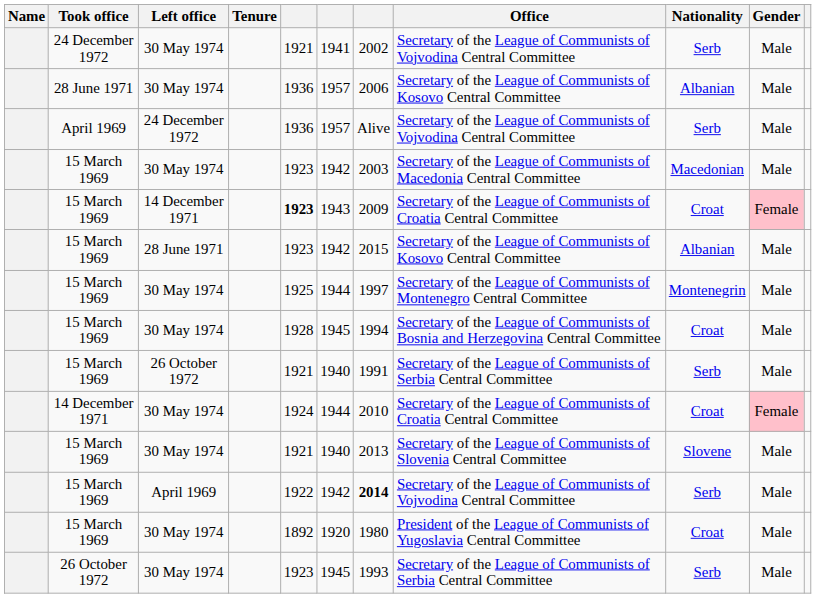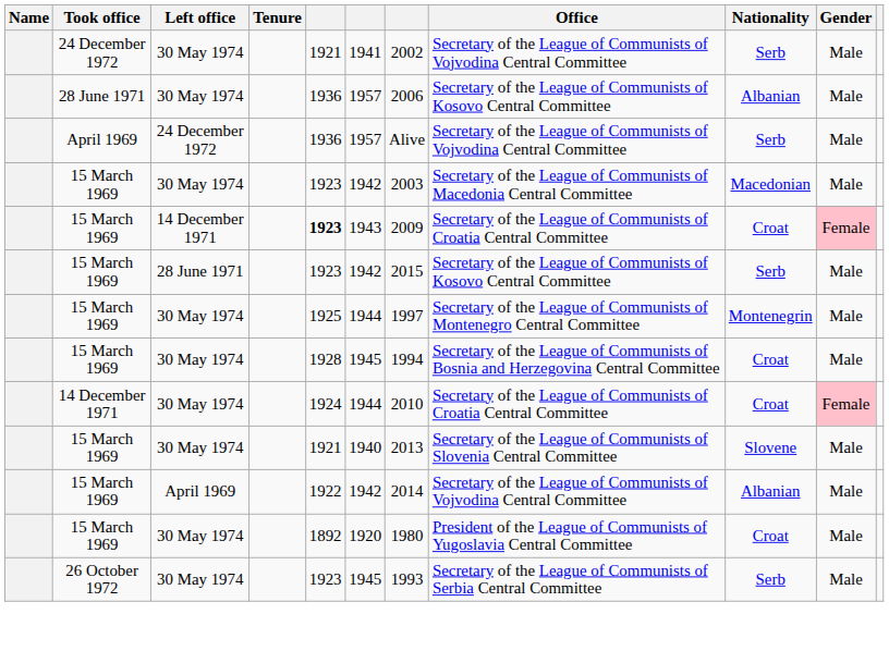 <table class="wikitable sortable" style=text-align:center>
 <tr>
 <th scope="col">Name</th>
 <th scope="col">Took office</th>
 <th scope="col">Left office</th>
 <th scope="col">Tenure</th>
 <th scope="col"></th>
 <th scope="col"></th>
 <th scope="col"></th>
 <th scope="col">Office</th>
 <th scope="col">Nationality</th>
 <th scope="col">Gender</th>
 <th scope="col" class="unsortable"></th>
 </tr>
 <tr>
 <th align="center" scope="row" style="font-weight:normal;"></th>
 <td>24 December 1972</td>
 <td>30 May 1974</td>
 <td></td>
 <td>1921</td>
 <td>1941</td>
 <td>2002</td>
 <td align="left"><a href='#'>Secretary</a>  of the <a href='#'>League of Communists of Vojvodina</a> Central Committee</td>
 <td><a href='#'>Serb</a></td>
 <td>Male</td>
 <td></td>
 </tr>
 <tr>
 <th align="center" scope="row" style="font-weight:normal;"></th>
 <td>28 June 1971</td>
 <td>30 May 1974</td>
 <td></td>
 <td>1936</td>
 <td>1957</td>
 <td>2006</td>
 <td align="left"><a href='#'>Secretary</a>  of the <a href='#'>League of Communists of Kosovo</a> Central Committee</td>
 <td><a href='#'>Albanian</a></td>
 <td>Male</td>
 <td></td>
 </tr>
 <tr>
 <th align="center" scope="row" style="font-weight:normal;"></th>
 <td>April 1969</td>
 <td>24 December 1972</td>
 <td></td>
 <td>1936</td>
 <td>1957</td>
 <td>Alive</td>
 <td align="left"><a href='#'>Secretary</a>  of the <a href='#'>League of Communists of Vojvodina</a> Central Committee</td>
 <td><a href='#'>Serb</a></td>
 <td>Male</td>
 <td></td>
 </tr>
 <tr>
 <th align="center" scope="row" style="font-weight:normal;"></th>
 <td>15 March 1969</td>
 <td>30 May 1974</td>
 <td></td>
 <td>1923</td>
 <td>1942</td>
 <td>2003</td>
 <td align="left"><a href='#'>Secretary</a>  of the <a href='#'>League of Communists of Macedonia</a> Central Committee</td>
 <td><a href='#'>Macedonian</a></td>
 <td>Male</td>
 <td></td>
 </tr>
 <tr>
 <th align="center" scope="row" style="font-weight:normal;"></th>
 <td>15 March 1969</td>
 <td>14 December 1971</td>
 <td></td>
 <td><strong>1923</strong></td>
 <td>1943</td>
 <td>2009</td>
 <td align="left"><a href='#'>Secretary</a>  of the <a href='#'>League of Communists of Croatia</a> Central Committee</td>
 <td><a href='#'>Croat</a></td>
 <td style="background: Pink">Female</td>
 <td></td>
 </tr>
 <tr>
 <th align="center" scope="row" style="font-weight:normal;"></th>
 <td>15 March 1969</td>
 <td>28 June 1971</td>
 <td></td>
 <td>1923</td>
 <td>1942</td>
 <td>2015</td>
 <td align="left"><a href='#'>Secretary</a>  of the <a href='#'>League of Communists of Kosovo</a> Central Committee</td>
-<td><a href='#'>Albanian</a></td>
+<td><a href='#'>Serb</a></td>
 <td>Male</td>
 <td></td>
 </tr>
 <tr>
 <th align="center" scope="row" style="font-weight:normal;"></th>
 <td>15 March 1969</td>
 <td>30 May 1974</td>
 <td></td>
 <td>1925</td>
 <td>1944</td>
 <td>1997</td>
 <td align="left"><a href='#'>Secretary</a>  of the <a href='#'>League of Communists of Montenegro</a> Central Committee</td>
 <td><a href='#'>Montenegrin</a></td>
 <td>Male</td>
 <td></td>
 </tr>
 <tr>
 <th align="center" scope="row" style="font-weight:normal;"></th>
 <td>15 March 1969</td>
 <td>30 May 1974</td>
 <td></td>
 <td>1928</td>
 <td>1945</td>
 <td>1994</td>
 <td align="left"><a href='#'>Secretary</a>  of the <a href='#'>League of Communists of Bosnia and Herzegovina</a> Central Committee</td>
 <td><a href='#'>Croat</a></td>
-<td>Male</td>
-<td></td>
-</tr>
-<tr>
-<th align="center" scope="row" style="font-weight:normal;"></th>
-<td>15 March 1969</td>
-<td>26 October 1972</td>
-<td></td>
-<td>1921</td>
-<td>1940</td>
-<td>1991</td>
-<td align="left"><a href='#'>Secretary</a>  of the <a href='#'>League of Communists of Serbia</a> Central Committee</td>
-<td><a href='#'>Serb</a></td>
 <td>Male</td>
 <td></td>
 </tr>
 <tr>
 <th align="center" scope="row" style="font-weight:normal;"></th>
 <td>14 December 1971</td>
 <td>30 May 1974</td>
 <td></td>
 <td>1924</td>
 <td>1944</td>
 <td>2010</td>
 <td align="left"><a href='#'>Secretary</a>  of the <a href='#'>League of Communists of Croatia</a> Central Committee</td>
 <td><a href='#'>Croat</a></td>
 <td style="background: Pink">Female</td>
 <td></td>
 </tr>
 <tr>
 <th align="center" scope="row" style="font-weight:normal;"></th>
 <td>15 March 1969</td>
 <td>30 May 1974</td>
 <td></td>
 <td>1921</td>
 <td>1940</td>
 <td>2013</td>
 <td align="left"><a href='#'>Secretary</a>  of the <a href='#'>League of Communists of Slovenia</a> Central Committee</td>
 <td><a href='#'>Slovene</a></td>
 <td>Male</td>
 <td></td>
 </tr>
 <tr>
 <th align="center" scope="row" style="font-weight:normal;"></th>
 <td>15 March 1969</td>
 <td>April 1969</td>
 <td></td>
 <td>1922</td>
 <td>1942</td>
-<td><strong>2014</strong></td>
+<td>2014</td>
 <td align="left"><a href='#'>Secretary</a>  of the <a href='#'>League of Communists of Vojvodina</a> Central Committee</td>
-<td><a href='#'>Serb</a></td>
+<td><a href='#'>Albanian</a></td>
 <td>Male</td>
 <td></td>
 </tr>
 <tr>
 <th align="center" scope="row" style="font-weight:normal;"></th>
 <td>15 March 1969</td>
 <td>30 May 1974</td>
 <td></td>
 <td>1892</td>
 <td>1920</td>
 <td>1980</td>
 <td align="left"><a href='#'>President</a>  of the <a href='#'>League of Communists of Yugoslavia</a> Central Committee</td>
 <td><a href='#'>Croat</a></td>
 <td>Male</td>
 <td></td>
 </tr>
 <tr>
 <th align="center" scope="row" style="font-weight:normal;"></th>
 <td>26 October 1972</td>
 <td>30 May 1974</td>
 <td></td>
 <td>1923</td>
 <td>1945</td>
 <td>1993</td>
 <td align="left"><a href='#'>Secretary</a>  of the <a href='#'>League of Communists of Serbia</a> Central Committee</td>
 <td><a href='#'>Serb</a></td>
 <td>Male</td>
 <td></td>
 </tr>
 </table>
